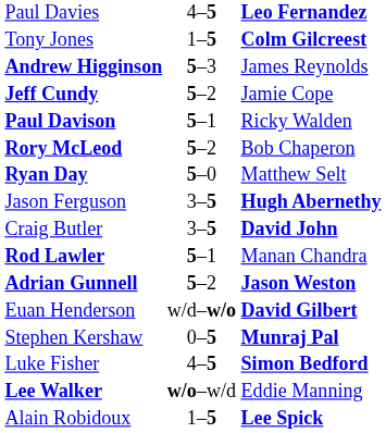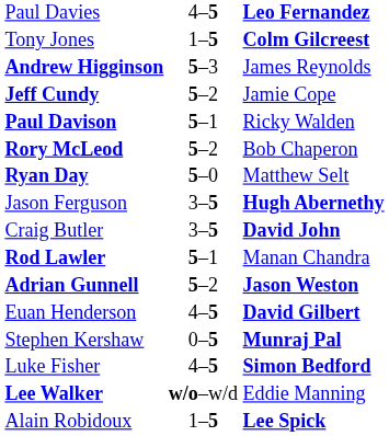 <table>
 <tr>
 <td> <a href='#'>Paul Davies</a></td>
 <td align="center">4–<strong>5</strong></td>
 <td> <strong><a href='#'>Leo Fernandez</a></strong></td>
 </tr>
 <tr>
 <td> <a href='#'>Tony Jones</a></td>
 <td align="center">1–<strong>5</strong></td>
 <td> <strong><a href='#'>Colm Gilcreest</a></strong></td>
 </tr>
 <tr>
 <td> <strong><a href='#'>Andrew Higginson</a></strong></td>
 <td align="center"><strong>5</strong>–3</td>
 <td> <a href='#'>James Reynolds</a></td>
 </tr>
 <tr>
 <td> <strong><a href='#'>Jeff Cundy</a></strong></td>
 <td align="center"><strong>5</strong>–2</td>
 <td> <a href='#'>Jamie Cope</a></td>
 </tr>
 <tr>
 <td> <strong><a href='#'>Paul Davison</a></strong></td>
 <td align="center"><strong>5</strong>–1</td>
 <td> <a href='#'>Ricky Walden</a></td>
 </tr>
 <tr>
 <td> <strong><a href='#'>Rory McLeod</a></strong></td>
 <td align="center"><strong>5</strong>–2</td>
 <td> <a href='#'>Bob Chaperon</a></td>
 </tr>
 <tr>
 <td> <strong><a href='#'>Ryan Day</a></strong></td>
 <td align="center"><strong>5</strong>–0</td>
 <td> <a href='#'>Matthew Selt</a></td>
 </tr>
 <tr>
 <td> <a href='#'>Jason Ferguson</a></td>
 <td align="center">3–<strong>5</strong></td>
 <td> <strong><a href='#'>Hugh Abernethy</a></strong></td>
 </tr>
 <tr>
 <td> <a href='#'>Craig Butler</a></td>
 <td align="center">3–<strong>5</strong></td>
 <td> <strong><a href='#'>David John</a></strong></td>
 </tr>
 <tr>
 <td> <strong><a href='#'>Rod Lawler</a></strong></td>
 <td align="center"><strong>5</strong>–1</td>
 <td> <a href='#'>Manan Chandra</a></td>
 </tr>
 <tr>
 <td> <strong><a href='#'>Adrian Gunnell</a></strong></td>
 <td align="center"><strong>5</strong>–2</td>
 <td><strong> <a href='#'>Jason Weston</a></strong></td>
 </tr>
 <tr>
 <td> <a href='#'>Euan Henderson</a></td>
-<td align="center">w/d–<strong>w/o</strong></td>
+<td align="center">4–<strong>5</strong></td>
 <td> <strong><a href='#'>David Gilbert</a></strong></td>
 </tr>
 <tr>
 <td> <a href='#'>Stephen Kershaw</a></td>
 <td align="center">0–<strong>5</strong></td>
 <td> <strong><a href='#'>Munraj Pal</a></strong></td>
 </tr>
 <tr>
 <td> <a href='#'>Luke Fisher</a></td>
 <td align="center">4–<strong>5</strong></td>
 <td> <strong><a href='#'>Simon Bedford</a></strong></td>
 </tr>
 <tr>
 <td> <strong><a href='#'>Lee Walker</a></strong></td>
 <td align="center"><strong>w/o</strong>–w/d</td>
 <td> <a href='#'>Eddie Manning</a></td>
 </tr>
 <tr>
 <td> <a href='#'>Alain Robidoux</a></td>
 <td align="center">1–<strong>5</strong></td>
 <td> <strong><a href='#'>Lee Spick</a></strong></td>
 </tr>
 </table>
